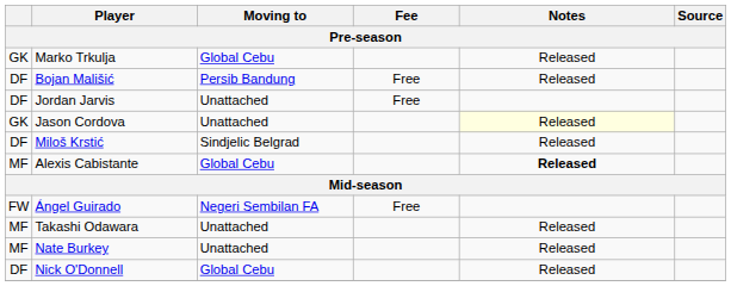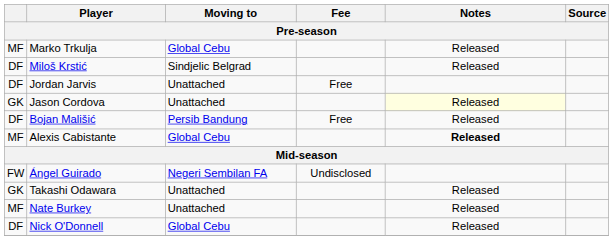 <table class="wikitable sortable">
 <tr>
 <th style="width:20px;"></th>
 <th style="width:190px;">Player</th>
 <th style="width:180px;">Moving to</th>
 <th style="width:120px;" class="unsortable">Fee</th>
 <th style="width:250px;" class="unsortable">Notes</th>
 <th style="width:20px;" class="unsortable">Source</th>
 </tr>
 <tr>
 <th colspan="6">Pre-season</th>
 </tr>
 <tr>
-<td align="center">GK</td>
+<td align="center">MF</td>
 <td> Marko Trkulja</td>
 <td> <a href='#'>Global Cebu</a></td>
 <td></td>
 <td align="center">Released</td>
 <td></td>
 </tr>
 <tr>
 <td align="center">DF</td>
-<td> <a href='#'>Bojan Mališić</a></td>
-<td> <a href='#'>Persib Bandung</a></td>
-<td align="center">Free</td>
+<td> <a href='#'>Miloš Krstić</a></td>
+<td> Sindjelic Belgrad</td>
+<td></td>
 <td align="center">Released</td>
 <td></td>
 </tr>
 <tr>
 <td align="center">DF</td>
 <td> Jordan Jarvis</td>
 <td>Unattached</td>
 <td align="center">Free</td>
 <td></td>
 <td></td>
 </tr>
 <tr>
 <td align="center">GK</td>
 <td> Jason Cordova</td>
 <td>Unattached</td>
 <td></td>
 <td align="center" style="background: lightyellow;">Released</td>
 <td></td>
 </tr>
 <tr>
 <td align="center">DF</td>
-<td> <a href='#'>Miloš Krstić</a></td>
-<td> Sindjelic Belgrad</td>
-<td></td>
+<td> <a href='#'>Bojan Mališić</a></td>
+<td> <a href='#'>Persib Bandung</a></td>
+<td align="center">Free</td>
 <td align="center">Released</td>
 <td></td>
 </tr>
 <tr>
 <td align="center">MF</td>
 <td> Alexis Cabistante</td>
 <td> <a href='#'>Global Cebu</a></td>
 <td></td>
 <td align="center"><strong>Released</strong></td>
 <td></td>
 </tr>
 <tr>
 <th colspan="6">Mid-season</th>
 </tr>
 <tr>
 <td align="center">FW</td>
 <td> <a href='#'>Ángel Guirado</a></td>
 <td> <a href='#'>Negeri Sembilan FA</a></td>
-<td align="center">Free</td>
+<td align="center">Undisclosed</td>
 <td></td>
 <td></td>
 </tr>
 <tr>
-<td align="center">MF</td>
+<td align="center">GK</td>
 <td> Takashi Odawara</td>
 <td>Unattached</td>
 <td></td>
 <td align="center">Released</td>
 <td></td>
 </tr>
 <tr>
 <td align="center">MF</td>
 <td> <a href='#'>Nate Burkey</a></td>
 <td>Unattached</td>
 <td></td>
 <td align="center">Released</td>
 <td></td>
 </tr>
 <tr>
 <td align="center">DF</td>
 <td> <a href='#'>Nick O'Donnell</a></td>
 <td> <a href='#'>Global Cebu</a></td>
 <td></td>
 <td align="center">Released</td>
 <td></td>
 </tr>
 <tr>
 </tr>
 </table>
